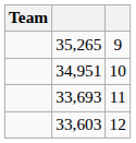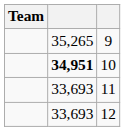 <table class="wikitable">
 <tr>
 <th>Team</th>
 <th></th>
 <th></th>
 </tr>
 <tr>
 <td></td>
 <td align=right>35,265</td>
 <td align=center>9</td>
 </tr>
 <tr>
 <td></td>
-<td align=right>34,951</td>
+<td align=right><strong>34,951</strong></td>
 <td align=center>10</td>
 </tr>
 <tr>
 <td></td>
 <td align=right>33,693</td>
 <td align=center>11</td>
 </tr>
 <tr>
 <td></td>
-<td align=right>33,603</td>
+<td align=right>33,693</td>
 <td align=center>12</td>
 </tr>
 </table>
